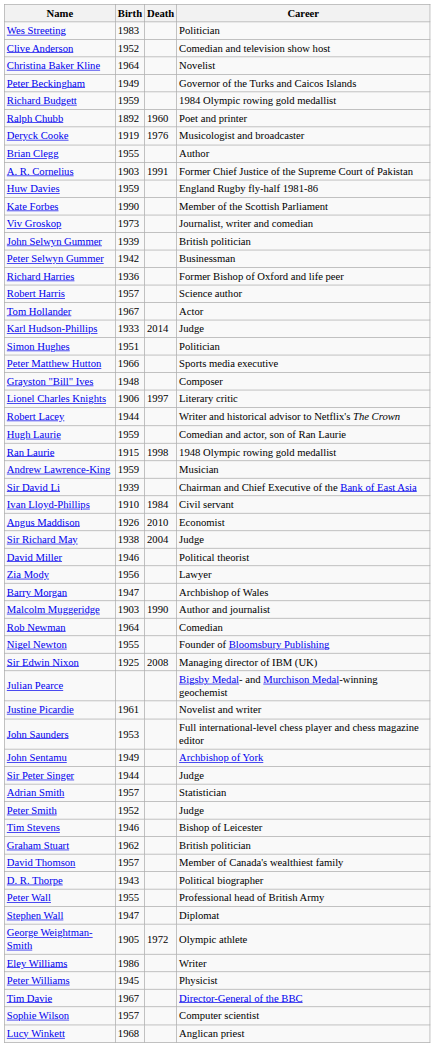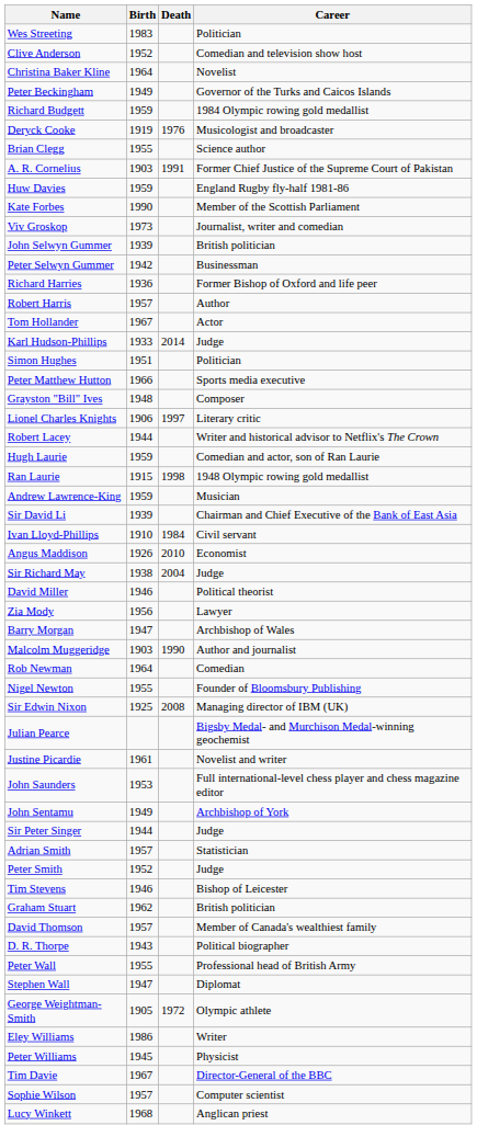 <table class="wikitable sortable" style="font-size:95%;">
 <tr>
 <th>Name</th>
 <th>Birth</th>
 <th>Death</th>
 <th>Career</th>
 </tr>
 <tr>
 <td><a href='#'>Wes Streeting</a></td>
 <td>1983</td>
 <td></td>
 <td>Politician</td>
 </tr>
 <tr>
 <td><a href='#'>Clive Anderson</a></td>
 <td>1952</td>
 <td></td>
 <td>Comedian and television show host</td>
 </tr>
 <tr>
 <td><a href='#'>Christina Baker Kline</a></td>
 <td>1964</td>
 <td></td>
 <td>Novelist</td>
 </tr>
 <tr>
 <td><a href='#'>Peter Beckingham</a></td>
 <td>1949</td>
 <td></td>
 <td>Governor of the Turks and Caicos Islands</td>
 </tr>
 <tr>
 <td><a href='#'>Richard Budgett</a></td>
 <td>1959</td>
 <td></td>
 <td>1984 Olympic rowing gold medallist</td>
 </tr>
 <tr>
-<td><a href='#'>Ralph Chubb</a></td>
-<td>1892</td>
-<td>1960</td>
-<td>Poet and printer</td>
-</tr>
-<tr>
 <td><a href='#'>Deryck Cooke</a></td>
 <td>1919</td>
 <td>1976</td>
 <td>Musicologist and broadcaster</td>
 </tr>
 <tr>
 <td><a href='#'>Brian Clegg</a></td>
 <td>1955</td>
 <td></td>
-<td>Author</td>
+<td>Science author</td>
 </tr>
 <tr>
 <td><a href='#'>A. R. Cornelius</a></td>
 <td>1903</td>
 <td>1991</td>
 <td>Former Chief Justice of the Supreme Court of Pakistan</td>
 </tr>
 <tr>
 <td><a href='#'>Huw Davies</a></td>
 <td>1959</td>
 <td></td>
 <td>England Rugby fly-half 1981-86</td>
 </tr>
 <tr>
 <td><a href='#'>Kate Forbes</a></td>
 <td>1990</td>
 <td></td>
 <td>Member of the Scottish Parliament</td>
 </tr>
 <tr>
 <td><a href='#'>Viv Groskop</a></td>
 <td>1973</td>
 <td></td>
 <td>Journalist, writer and comedian</td>
 </tr>
 <tr>
 <td><a href='#'>John Selwyn Gummer</a></td>
 <td>1939</td>
 <td></td>
 <td>British politician</td>
 </tr>
 <tr>
 <td><a href='#'>Peter Selwyn Gummer</a></td>
 <td>1942</td>
 <td></td>
 <td>Businessman</td>
 </tr>
 <tr>
 <td><a href='#'>Richard Harries</a></td>
 <td>1936</td>
 <td></td>
 <td>Former Bishop of Oxford and life peer</td>
 </tr>
 <tr>
 <td><a href='#'>Robert Harris</a></td>
 <td>1957</td>
 <td></td>
-<td>Science author</td>
+<td>Author</td>
 </tr>
 <tr>
 <td><a href='#'>Tom Hollander</a></td>
 <td>1967</td>
 <td></td>
 <td>Actor</td>
 </tr>
 <tr>
 <td><a href='#'>Karl Hudson-Phillips</a></td>
 <td>1933</td>
 <td>2014</td>
 <td>Judge</td>
 </tr>
 <tr>
 <td><a href='#'>Simon Hughes</a></td>
 <td>1951</td>
 <td></td>
 <td>Politician</td>
 </tr>
 <tr>
 <td><a href='#'>Peter Matthew Hutton</a></td>
 <td>1966</td>
 <td></td>
 <td>Sports media executive</td>
 </tr>
 <tr>
 <td><a href='#'>Grayston "Bill" Ives</a></td>
 <td>1948</td>
 <td></td>
 <td>Composer</td>
 </tr>
 <tr>
 <td><a href='#'>Lionel Charles Knights</a></td>
 <td>1906</td>
 <td>1997</td>
 <td>Literary critic</td>
 </tr>
 <tr>
 <td><a href='#'>Robert Lacey</a></td>
 <td>1944</td>
 <td></td>
 <td>Writer and historical advisor to Netflix's <em>The Crown</em></td>
 </tr>
 <tr>
 <td><a href='#'>Hugh Laurie</a></td>
 <td>1959</td>
 <td></td>
 <td>Comedian and actor, son of Ran Laurie</td>
 </tr>
 <tr>
 <td><a href='#'>Ran Laurie</a></td>
 <td>1915</td>
 <td>1998</td>
 <td>1948 Olympic rowing gold medallist</td>
 </tr>
 <tr>
 <td><a href='#'>Andrew Lawrence-King</a></td>
 <td>1959</td>
 <td></td>
 <td>Musician</td>
 </tr>
 <tr>
 <td><a href='#'>Sir David Li</a></td>
 <td>1939</td>
 <td></td>
 <td>Chairman and Chief Executive of the <a href='#'>Bank of East Asia</a></td>
 </tr>
 <tr>
 <td><a href='#'>Ivan Lloyd-Phillips</a></td>
 <td>1910</td>
 <td>1984</td>
 <td>Civil servant</td>
 </tr>
 <tr>
 <td><a href='#'>Angus Maddison</a></td>
 <td>1926</td>
 <td>2010</td>
 <td>Economist</td>
 </tr>
 <tr>
 <td><a href='#'>Sir Richard May</a></td>
 <td>1938</td>
 <td>2004</td>
 <td>Judge</td>
 </tr>
 <tr>
 <td><a href='#'>David Miller</a></td>
 <td>1946</td>
 <td></td>
 <td>Political theorist</td>
 </tr>
 <tr>
 <td><a href='#'>Zia Mody</a></td>
 <td>1956</td>
 <td></td>
 <td>Lawyer</td>
 </tr>
 <tr>
 <td><a href='#'>Barry Morgan</a></td>
 <td>1947</td>
 <td></td>
 <td>Archbishop of Wales</td>
 </tr>
 <tr>
 <td><a href='#'>Malcolm Muggeridge</a></td>
 <td>1903</td>
 <td>1990</td>
 <td>Author and journalist</td>
 </tr>
 <tr>
 <td><a href='#'>Rob Newman</a></td>
 <td>1964</td>
 <td></td>
 <td>Comedian</td>
 </tr>
 <tr>
 <td><a href='#'>Nigel Newton</a></td>
 <td>1955</td>
 <td></td>
 <td>Founder of <a href='#'>Bloomsbury Publishing</a></td>
 </tr>
 <tr>
 <td><a href='#'>Sir Edwin Nixon</a></td>
 <td>1925</td>
 <td>2008</td>
 <td>Managing director of IBM (UK)</td>
 </tr>
 <tr>
 <td><a href='#'>Julian Pearce</a></td>
 <td></td>
 <td></td>
 <td><a href='#'>Bigsby Medal</a>- and <a href='#'>Murchison Medal</a>-winning geochemist</td>
 </tr>
 <tr>
 <td><a href='#'>Justine Picardie</a></td>
 <td>1961</td>
 <td></td>
 <td>Novelist and writer</td>
 </tr>
 <tr>
 <td><a href='#'>John Saunders</a></td>
 <td>1953</td>
 <td></td>
 <td>Full international-level chess player and chess magazine editor</td>
 </tr>
 <tr>
 <td><a href='#'>John Sentamu</a></td>
 <td>1949</td>
 <td></td>
 <td><a href='#'>Archbishop of York</a></td>
 </tr>
 <tr>
 <td><a href='#'>Sir Peter Singer</a></td>
 <td>1944</td>
 <td></td>
 <td>Judge</td>
 </tr>
 <tr>
 <td><a href='#'>Adrian Smith</a></td>
 <td>1957</td>
 <td></td>
 <td>Statistician</td>
 </tr>
 <tr>
 <td><a href='#'>Peter Smith</a></td>
 <td>1952</td>
 <td></td>
 <td>Judge</td>
 </tr>
 <tr>
 <td><a href='#'>Tim Stevens</a></td>
 <td>1946</td>
 <td></td>
 <td>Bishop of Leicester</td>
 </tr>
 <tr>
 <td><a href='#'>Graham Stuart</a></td>
 <td>1962</td>
 <td></td>
 <td>British politician</td>
 </tr>
 <tr>
 <td><a href='#'>David Thomson</a></td>
 <td>1957</td>
 <td></td>
 <td>Member of Canada's wealthiest family</td>
 </tr>
 <tr>
 <td><a href='#'>D. R. Thorpe</a></td>
 <td>1943</td>
 <td></td>
 <td>Political biographer</td>
 </tr>
 <tr>
 <td><a href='#'>Peter Wall</a></td>
 <td>1955</td>
 <td></td>
 <td>Professional head of British Army</td>
 </tr>
 <tr>
 <td><a href='#'>Stephen Wall</a></td>
 <td>1947</td>
 <td></td>
 <td>Diplomat</td>
 </tr>
 <tr>
 <td><a href='#'>George Weightman-Smith</a></td>
 <td>1905</td>
 <td>1972</td>
 <td>Olympic athlete</td>
 </tr>
 <tr>
 <td><a href='#'>Eley Williams</a></td>
 <td>1986</td>
 <td></td>
 <td>Writer</td>
 </tr>
 <tr>
 <td><a href='#'>Peter Williams</a></td>
 <td>1945</td>
 <td></td>
 <td>Physicist</td>
 </tr>
 <tr>
 <td><a href='#'>Tim Davie</a></td>
 <td>1967</td>
 <td></td>
 <td><a href='#'>Director-General of the BBC</a></td>
 </tr>
 <tr>
 <td><a href='#'>Sophie Wilson</a></td>
 <td>1957</td>
 <td></td>
 <td>Computer scientist</td>
 </tr>
 <tr>
 <td><a href='#'>Lucy Winkett</a></td>
 <td>1968</td>
 <td></td>
 <td>Anglican priest</td>
 </tr>
 </table>
